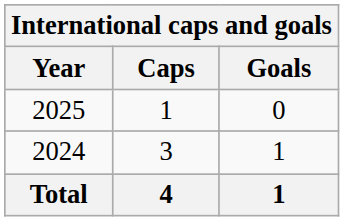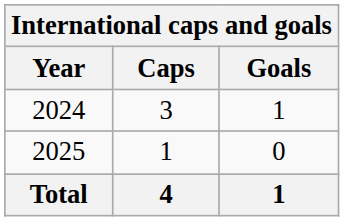 <table class="wikitable sortable" style="text-align:center">
 <tr>
 <th colspan="3">International caps and goals</th>
 </tr>
 <tr>
 <th>Year</th>
 <th>Caps</th>
 <th>Goals</th>
 </tr>
 <tr>
+<td>2024</td>
+<td>3</td>
+<td>1</td>
+</tr>
+<tr>
 <td>2025</td>
 <td>1</td>
 <td>0</td>
-</tr>
-<tr>
-<td>2024</td>
-<td>3</td>
-<td>1</td>
 </tr>
 <tr>
 <th>Total</th>
 <th>4</th>
 <th>1</th>
 </tr>
 </table>
